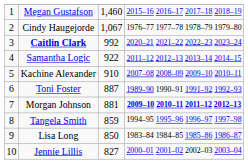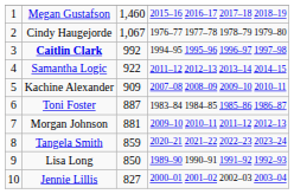 <table class="wikitable sortable" style="text-align: center">
 <tr>
 </tr>
 <tr>
 <td>1</td>
 <td><a href='#'>Megan Gustafson</a></td>
 <td>1,460</td>
 <td style="font-size:80%;"><a href='#'>2015–16</a> <a href='#'>2016–17</a> <a href='#'>2017–18</a> <a href='#'>2018–19</a></td>
 </tr>
 <tr>
 <td>2</td>
 <td>Cindy Haugejorde</td>
 <td>1,067</td>
 <td style="font-size:80%;">1976–77 1977–78 1978–79 1979–80</td>
 </tr>
 <tr>
 <td>3</td>
 <td><strong><a href='#'>Caitlin Clark</a></strong></td>
 <td>992</td>
-<td style="font-size:80%;"><a href='#'>2020–21</a> <a href='#'>2021–22</a> <a href='#'>2022–23</a> <a href='#'>2023–24</a></td>
+<td style="font-size:80%;">1994–95 <a href='#'>1995–96</a> <a href='#'>1996–97</a> <a href='#'>1997–98</a></td>
 </tr>
 <tr>
 <td>4</td>
 <td><a href='#'>Samantha Logic</a></td>
 <td>922</td>
 <td style="font-size:80%;"><a href='#'>2011–12</a> <a href='#'>2012–13</a> <a href='#'>2013–14</a> <a href='#'>2014–15</a></td>
 </tr>
 <tr>
 <td>5</td>
 <td>Kachine Alexander</td>
-<td>910</td>
+<td>909</td>
 <td style="font-size:80%;"><a href='#'>2007–08</a> <a href='#'>2008–09</a> <a href='#'>2009–10</a> <a href='#'>2010–11</a></td>
 </tr>
 <tr>
 <td>6</td>
 <td><a href='#'>Toni Foster</a></td>
 <td>887</td>
-<td style="font-size:80%;"><a href='#'>1989–90</a> 1990–91 <a href='#'>1991–92</a> <a href='#'>1992–93</a></td>
+<td style="font-size:80%;">1983–84 1984–85 <a href='#'>1985–86</a> <a href='#'>1986–87</a></td>
 </tr>
 <tr>
 <td>7</td>
 <td>Morgan Johnson</td>
 <td>881</td>
-<td style="font-size:80%;"><strong><a href='#'>2009–10</a> <a href='#'>2010–11</a> <a href='#'>2011–12</a> <a href='#'>2012–13</a></strong></td>
+<td style="font-size:80%;"><a href='#'>2009–10</a> <a href='#'>2010–11</a> <a href='#'>2011–12</a> <a href='#'>2012–13</a></td>
 </tr>
 <tr>
 <td>8</td>
 <td><a href='#'>Tangela Smith</a></td>
 <td>859</td>
-<td style="font-size:80%;">1994–95 <a href='#'>1995–96</a> <a href='#'>1996–97</a> <a href='#'>1997–98</a></td>
+<td style="font-size:80%;"><a href='#'>2020–21</a> <a href='#'>2021–22</a> <a href='#'>2022–23</a> <a href='#'>2023–24</a></td>
 </tr>
 <tr>
 <td>9</td>
 <td>Lisa Long</td>
 <td>850</td>
-<td style="font-size:80%;">1983–84 1984–85 <a href='#'>1985–86</a> <a href='#'>1986–87</a></td>
+<td style="font-size:80%;"><a href='#'>1989–90</a> 1990–91 <a href='#'>1991–92</a> <a href='#'>1992–93</a></td>
 </tr>
 <tr>
 <td>10</td>
 <td><a href='#'>Jennie Lillis</a></td>
 <td>827</td>
 <td style="font-size:80%;"><a href='#'>2000–01</a> <a href='#'>2001–02</a> 2002–03 <a href='#'>2003–04</a></td>
 </tr>
 </table>
